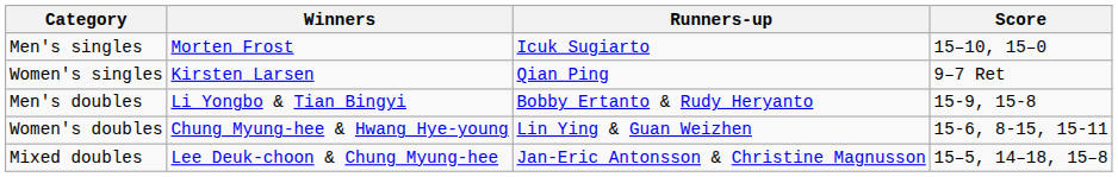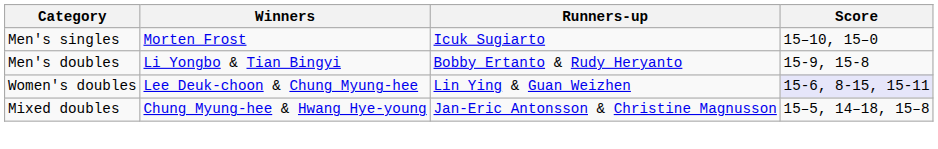 <table class=wikitable>
 <tr>
 <th>Category</th>
 <th>Winners</th>
 <th>Runners-up</th>
 <th>Score</th>
 </tr>
 <tr>
 <td>Men's singles</td>
 <td> <a href='#'>Morten Frost</a></td>
 <td> <a href='#'>Icuk Sugiarto</a></td>
 <td>15–10, 15–0</td>
 </tr>
 <tr>
-<td>Women's singles</td>
-<td> <a href='#'>Kirsten Larsen</a></td>
-<td> <a href='#'>Qian Ping</a></td>
-<td>9–7 Ret</td>
-</tr>
-<tr>
 <td>Men's doubles</td>
 <td> <a href='#'>Li Yongbo</a> & <a href='#'>Tian Bingyi</a></td>
 <td> <a href='#'>Bobby Ertanto</a> & <a href='#'>Rudy Heryanto</a></td>
 <td>15-9, 15-8</td>
 </tr>
 <tr>
 <td>Women's doubles</td>
-<td> <a href='#'>Chung Myung-hee</a> & <a href='#'>Hwang Hye-young</a></td>
+<td> <a href='#'>Lee Deuk-choon</a> & <a href='#'>Chung Myung-hee</a></td>
 <td> <a href='#'>Lin Ying</a> & <a href='#'>Guan Weizhen</a></td>
-<td>15-6, 8-15, 15-11</td>
+<td style="background: lavender;">15-6, 8-15, 15-11</td>
 </tr>
 <tr>
 <td>Mixed doubles</td>
-<td> <a href='#'>Lee Deuk-choon</a> & <a href='#'>Chung Myung-hee</a></td>
+<td> <a href='#'>Chung Myung-hee</a> & <a href='#'>Hwang Hye-young</a></td>
 <td> <a href='#'>Jan-Eric Antonsson</a> & <a href='#'>Christine Magnusson</a></td>
 <td>15–5, 14–18, 15–8</td>
 </tr>
 </table>
